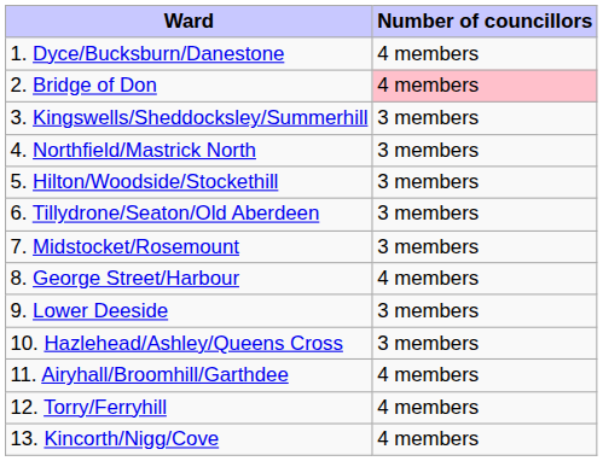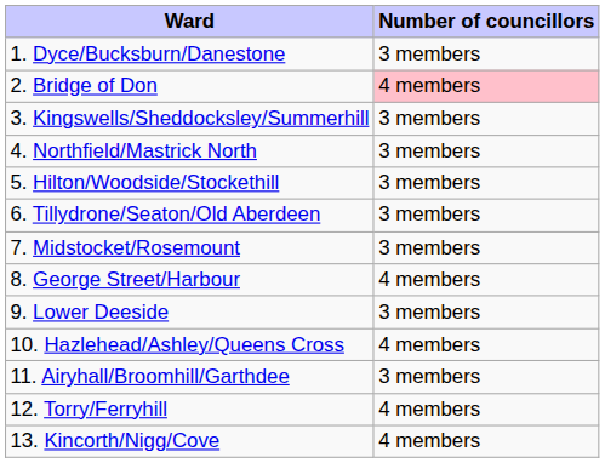 <table class="wikitable">
 <tr>
 <th style="background:#c8c8ff;">Ward</th>
 <th style="background:#c8c8ff;">Number of councillors</th>
 </tr>
 <tr>
 <td>1. <a href='#'>Dyce/Bucksburn/Danestone</a></td>
-<td>4 members</td>
+<td>3 members</td>
 </tr>
 <tr>
 <td>2. <a href='#'>Bridge of Don</a></td>
 <td style="background: pink;">4 members</td>
 </tr>
 <tr>
 <td>3. <a href='#'>Kingswells/Sheddocksley/Summerhill</a></td>
 <td>3 members</td>
 </tr>
 <tr>
 <td>4. <a href='#'>Northfield/Mastrick North</a></td>
 <td>3 members</td>
 </tr>
 <tr>
 <td>5. <a href='#'>Hilton/Woodside/Stockethill</a></td>
 <td>3 members</td>
 </tr>
 <tr>
 <td>6. <a href='#'>Tillydrone/Seaton/Old Aberdeen</a></td>
 <td>3 members</td>
 </tr>
 <tr>
 <td>7. <a href='#'>Midstocket/Rosemount</a></td>
 <td>3 members</td>
 </tr>
 <tr>
 <td>8. <a href='#'>George Street/Harbour</a></td>
 <td>4 members</td>
 </tr>
 <tr>
 <td>9. <a href='#'>Lower Deeside</a></td>
 <td>3 members</td>
 </tr>
 <tr>
 <td>10. <a href='#'>Hazlehead/Ashley/Queens Cross</a></td>
-<td>3 members</td>
+<td>4 members</td>
 </tr>
 <tr>
 <td>11. <a href='#'>Airyhall/Broomhill/Garthdee</a></td>
-<td>4 members</td>
+<td>3 members</td>
 </tr>
 <tr>
 <td>12. <a href='#'>Torry/Ferryhill</a></td>
 <td>4 members</td>
 </tr>
 <tr>
 <td>13. <a href='#'>Kincorth/Nigg/Cove</a></td>
 <td>4 members</td>
 </tr>
 </table>
